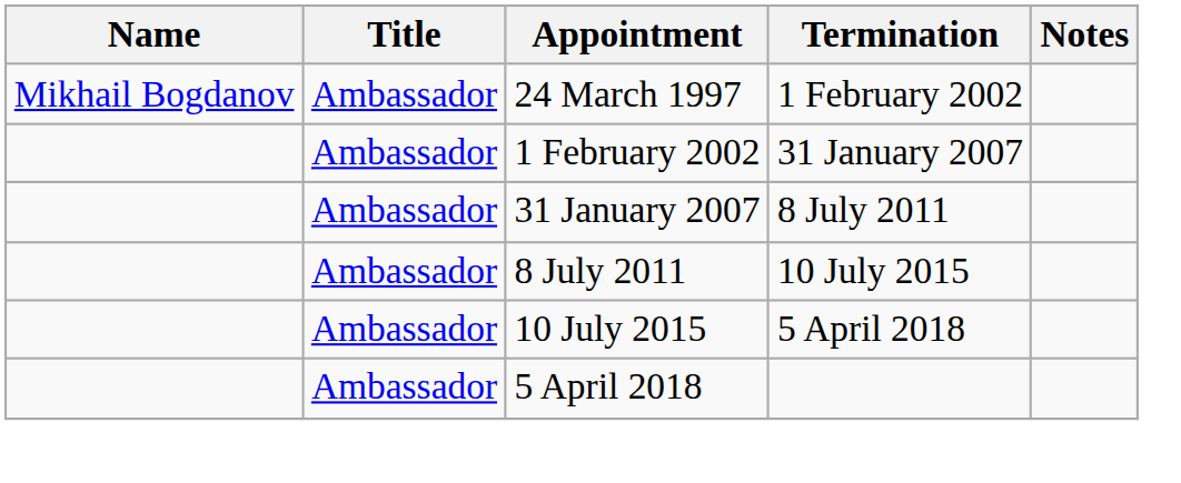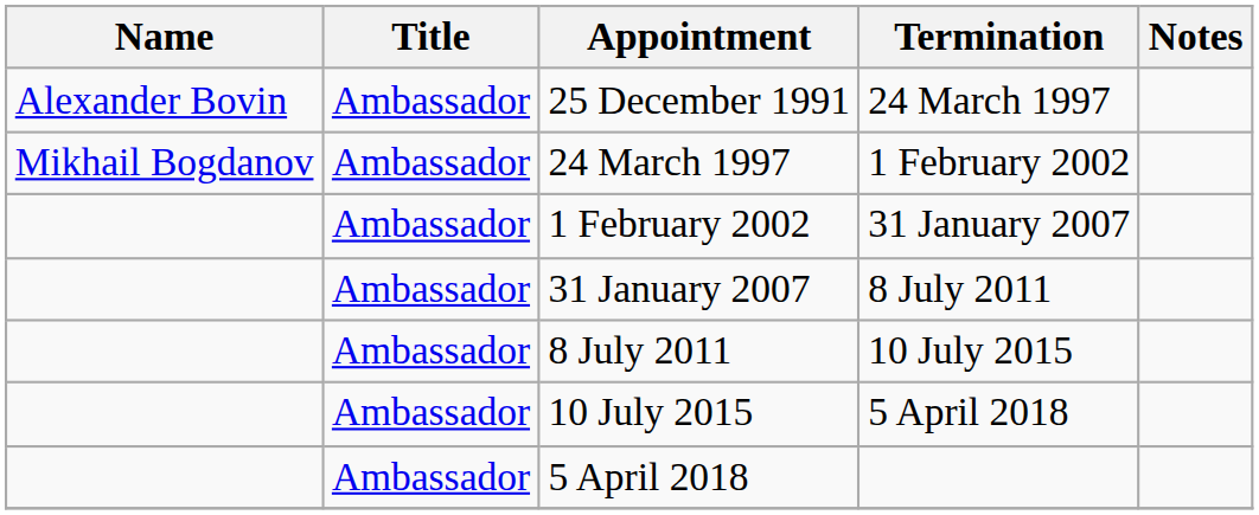 <table class="wikitable">
 <tr valign="middle">
 <th>Name</th>
 <th>Title</th>
 <th>Appointment</th>
 <th>Termination</th>
 <th>Notes</th>
+</tr>
+<tr>
+<td><a href='#'>Alexander Bovin</a></td>
+<td><a href='#'>Ambassador</a></td>
+<td>25 December 1991</td>
+<td>24 March 1997</td>
+<td></td>
 </tr>
 <tr>
 <td><a href='#'>Mikhail Bogdanov</a></td>
 <td><a href='#'>Ambassador</a></td>
 <td>24 March 1997</td>
 <td>1 February 2002</td>
 <td></td>
 </tr>
 <tr>
 <td></td>
 <td><a href='#'>Ambassador</a></td>
 <td>1 February 2002</td>
 <td>31 January 2007</td>
 <td></td>
 </tr>
 <tr>
 <td></td>
 <td><a href='#'>Ambassador</a></td>
 <td>31 January 2007</td>
 <td>8 July 2011</td>
 <td></td>
 </tr>
 <tr>
 <td></td>
 <td><a href='#'>Ambassador</a></td>
 <td>8 July 2011</td>
 <td>10 July 2015</td>
 <td></td>
 </tr>
 <tr>
 <td></td>
 <td><a href='#'>Ambassador</a></td>
 <td>10 July 2015</td>
 <td>5 April 2018</td>
 <td></td>
 </tr>
 <tr>
 <td></td>
 <td><a href='#'>Ambassador</a></td>
 <td>5 April 2018</td>
 <td></td>
 <td></td>
 </tr>
 <tr>
 </tr>
 </table>
